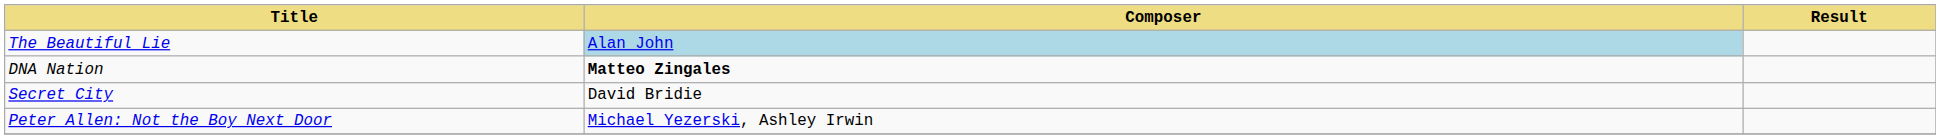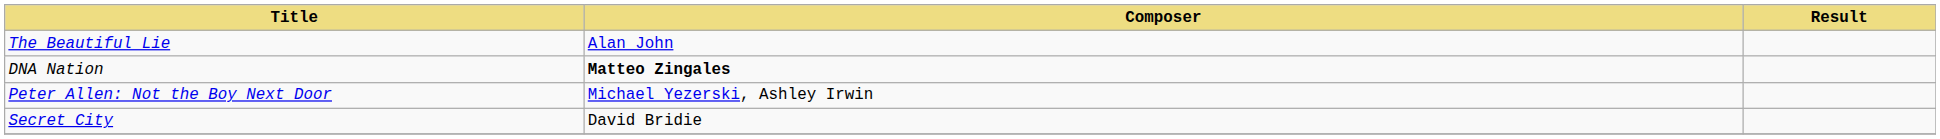 <table class="wikitable" width=100%>
 <tr>
 <th style="width:30%;background:#EEDD82;">Title</th>
 <th style="width:60%;background:#EEDD82;">Composer</th>
 <th style="width:10%;background:#EEDD82;">Result<br></th>
 </tr>
 <tr>
 <td><em><a href='#'>The Beautiful Lie</a></em></td>
-<td style="background: lightblue;"><a href='#'>Alan John</a></td>
+<td><a href='#'>Alan John</a></td>
 <td></td>
 </tr>
 <tr>
 <td><em>DNA Nation</em></td>
 <td><strong>Matteo Zingales</strong></td>
 <td></td>
 </tr>
 <tr>
+<td><em><a href='#'>Peter Allen: Not the Boy Next Door</a></em></td>
+<td><a href='#'>Michael Yezerski</a>, Ashley Irwin</td>
+<td></td>
+</tr>
+<tr>
 <td><em><a href='#'>Secret City</a></em></td>
 <td>David Bridie</td>
 <td></td>
 </tr>
 <tr>
-<td><em><a href='#'>Peter Allen: Not the Boy Next Door</a></em></td>
-<td><a href='#'>Michael Yezerski</a>, Ashley Irwin</td>
-<td></td>
-</tr>
-<tr>
 </tr>
 </table>
